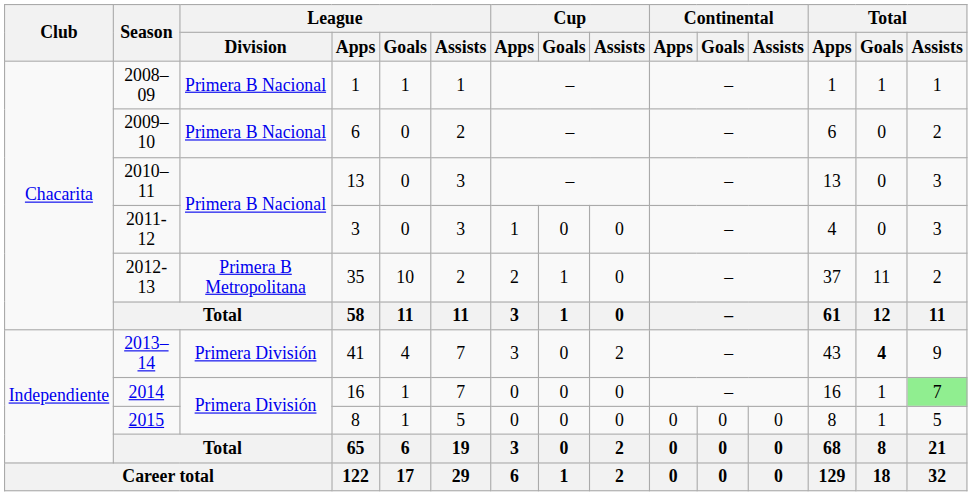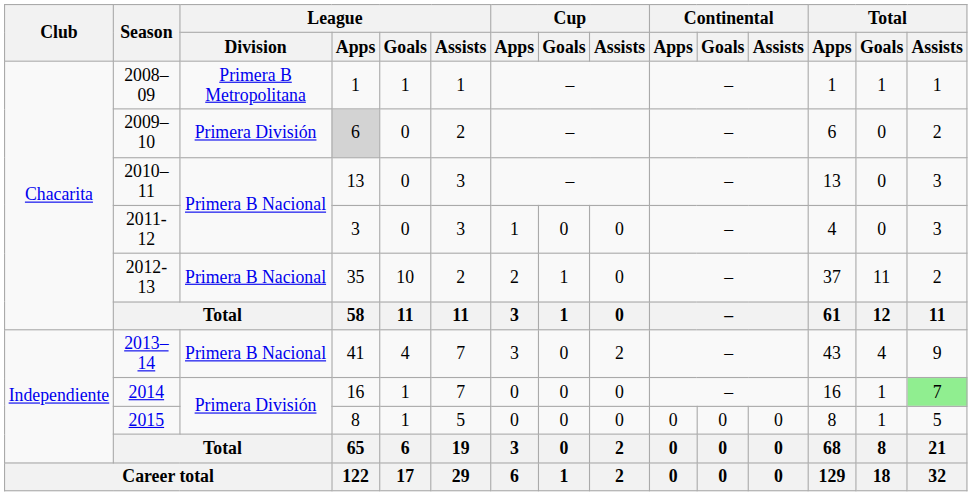 <table class="wikitable" style="text-align: center;">
 <tr>
 <th rowspan="2">Club</th>
 <th rowspan="2">Season</th>
 <th colspan="4">League</th>
 <th colspan="3">Cup</th>
 <th colspan="3">Continental</th>
 <th colspan="3">Total</th>
 </tr>
 <tr>
 <th>Division</th>
 <th>Apps</th>
 <th>Goals</th>
 <th>Assists</th>
 <th>Apps</th>
 <th>Goals</th>
 <th>Assists</th>
 <th>Apps</th>
 <th>Goals</th>
 <th>Assists</th>
 <th>Apps</th>
 <th>Goals</th>
 <th>Assists</th>
 </tr>
 <tr>
 <td rowspan="6"><a href='#'>Chacarita</a></td>
 <td>2008–09</td>
-<td><a href='#'>Primera B Nacional</a></td>
+<td><a href='#'>Primera B Metropolitana</a></td>
 <td>1</td>
 <td>1</td>
 <td>1</td>
 <td colspan="3">–</td>
 <td colspan="3">–</td>
 <td>1</td>
 <td>1</td>
 <td>1</td>
 </tr>
 <tr>
 <td>2009–10</td>
-<td><a href='#'>Primera B Nacional</a></td>
-<td>6</td>
+<td><a href='#'>Primera División</a></td>
+<td style="background: lightgrey;">6</td>
 <td>0</td>
 <td>2</td>
 <td colspan="3">–</td>
 <td colspan="3">–</td>
 <td>6</td>
 <td>0</td>
 <td>2</td>
 </tr>
 <tr>
 <td>2010–11</td>
 <td rowspan="2"><a href='#'>Primera B Nacional</a></td>
 <td>13</td>
 <td>0</td>
 <td>3</td>
 <td colspan="3">–</td>
 <td colspan="3">–</td>
 <td>13</td>
 <td>0</td>
 <td>3</td>
 </tr>
 <tr>
 <td>2011-12</td>
 <td>3</td>
 <td>0</td>
 <td>3</td>
 <td>1</td>
 <td>0</td>
 <td>0</td>
 <td colspan="3">–</td>
 <td>4</td>
 <td>0</td>
 <td>3</td>
 </tr>
 <tr>
 <td>2012-13</td>
-<td><a href='#'>Primera B Metropolitana</a></td>
+<td><a href='#'>Primera B Nacional</a></td>
 <td>35</td>
 <td>10</td>
 <td>2</td>
 <td>2</td>
 <td>1</td>
 <td>0</td>
 <td colspan="3">–</td>
 <td>37</td>
 <td>11</td>
 <td>2</td>
 </tr>
 <tr>
 <th colspan="2">Total</th>
 <th>58</th>
 <th>11</th>
 <th>11</th>
 <th>3</th>
 <th>1</th>
 <th>0</th>
 <th colspan="3">–</th>
 <th>61</th>
 <th>12</th>
 <th>11</th>
 </tr>
 <tr>
 <td rowspan="4"><a href='#'>Independiente</a></td>
 <td><a href='#'>2013–14</a></td>
-<td><a href='#'>Primera División</a></td>
+<td><a href='#'>Primera B Nacional</a></td>
 <td>41</td>
 <td>4</td>
 <td>7</td>
 <td>3</td>
 <td>0</td>
 <td>2</td>
 <td colspan="3">–</td>
 <td>43</td>
-<td><strong>4</strong></td>
+<td>4</td>
 <td>9</td>
 </tr>
 <tr>
 <td><a href='#'>2014</a></td>
 <td rowspan="2"><a href='#'>Primera División</a></td>
 <td>16</td>
 <td>1</td>
 <td>7</td>
 <td>0</td>
 <td>0</td>
 <td>0</td>
 <td colspan="3">–</td>
 <td>16</td>
 <td>1</td>
 <td style="background: lightgreen;">7</td>
 </tr>
 <tr>
 <td><a href='#'>2015</a></td>
 <td>8</td>
 <td>1</td>
 <td>5</td>
 <td>0</td>
 <td>0</td>
 <td>0</td>
 <td>0</td>
 <td>0</td>
 <td>0</td>
 <td>8</td>
 <td>1</td>
 <td>5</td>
 </tr>
 <tr>
 <th colspan="2">Total</th>
 <th>65</th>
 <th>6</th>
 <th>19</th>
 <th>3</th>
 <th>0</th>
 <th>2</th>
 <th>0</th>
 <th>0</th>
 <th>0</th>
 <th>68</th>
 <th>8</th>
 <th>21</th>
 </tr>
 <tr>
 <th colspan="3">Career total</th>
 <th>122</th>
 <th>17</th>
 <th>29</th>
 <th>6</th>
 <th>1</th>
 <th>2</th>
 <th>0</th>
 <th>0</th>
 <th>0</th>
 <th>129</th>
 <th>18</th>
 <th>32</th>
 </tr>
 </table>
